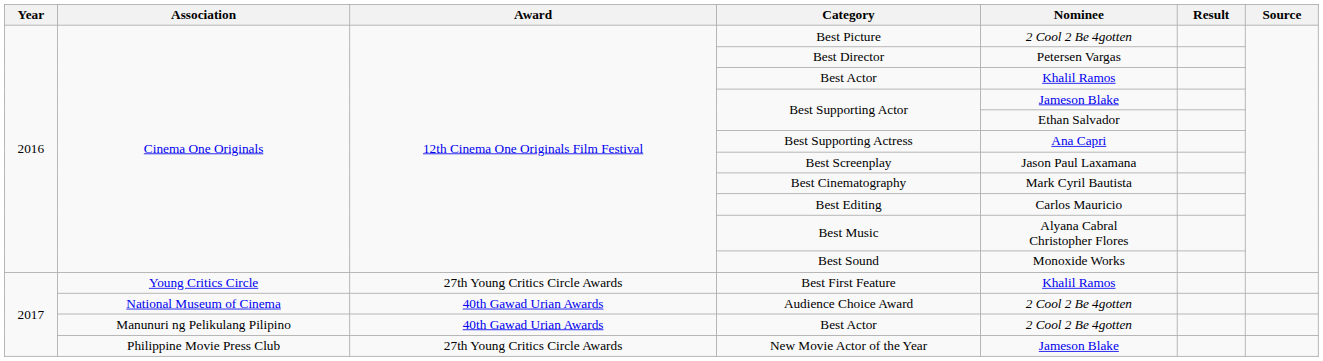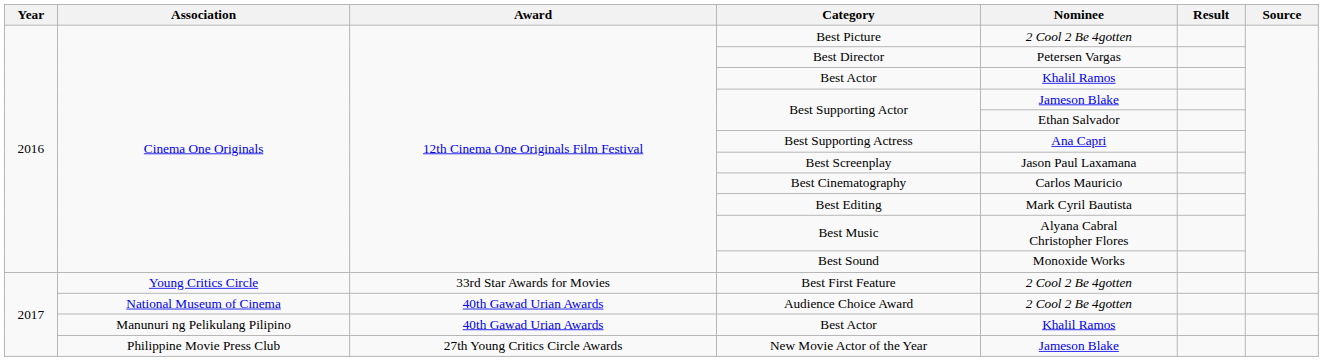 <table class="wikitable" style="text-align:center; font-size:100%; line-height:18px;"  width="100%">
 <tr>
 <th>Year</th>
 <th>Association</th>
 <th>Award</th>
 <th>Category</th>
 <th>Nominee</th>
 <th>Result</th>
 <th>Source</th>
 </tr>
 <tr>
 <td rowspan="11">2016</td>
 <td rowspan="11"><a href='#'>Cinema One Originals</a></td>
 <td rowspan="11"><a href='#'>12th Cinema One Originals Film Festival</a></td>
 <td>Best Picture</td>
 <td><em>2 Cool 2 Be 4gotten</em></td>
 <td></td>
 <td rowspan="11"></td>
 </tr>
 <tr>
 <td>Best Director</td>
 <td>Petersen Vargas</td>
 <td></td>
 </tr>
 <tr>
 <td>Best Actor</td>
 <td><a href='#'>Khalil Ramos</a></td>
 <td></td>
 </tr>
 <tr>
 <td rowspan="2">Best Supporting Actor</td>
 <td><a href='#'>Jameson Blake</a></td>
 <td></td>
 </tr>
 <tr>
 <td>Ethan Salvador</td>
 <td></td>
 </tr>
 <tr>
 <td>Best Supporting Actress</td>
 <td><a href='#'>Ana Capri</a></td>
 <td></td>
 </tr>
 <tr>
 <td>Best Screenplay</td>
 <td>Jason Paul Laxamana</td>
 <td></td>
 </tr>
 <tr>
 <td>Best Cinematography</td>
-<td>Mark Cyril Bautista</td>
+<td>Carlos Mauricio</td>
 <td></td>
 </tr>
 <tr>
 <td>Best Editing</td>
-<td>Carlos Mauricio</td>
+<td>Mark Cyril Bautista</td>
 <td></td>
 </tr>
 <tr>
 <td>Best Music</td>
 <td>Alyana Cabral<br>Christopher Flores</td>
 <td></td>
 </tr>
 <tr>
 <td>Best Sound</td>
 <td>Monoxide Works</td>
 <td></td>
 </tr>
 <tr>
 <td rowspan="4">2017</td>
 <td><a href='#'>Young Critics Circle</a></td>
-<td>27th Young Critics Circle Awards</td>
+<td>33rd Star Awards for Movies</td>
 <td>Best First Feature</td>
-<td><a href='#'>Khalil Ramos</a></td>
+<td><em>2 Cool 2 Be 4gotten</em></td>
 <td></td>
 <td></td>
 </tr>
 <tr>
 <td><a href='#'>National Museum of Cinema</a></td>
 <td><a href='#'>40th Gawad Urian Awards</a></td>
 <td>Audience Choice Award</td>
 <td><em>2 Cool 2 Be 4gotten</em></td>
 <td></td>
 <td></td>
 </tr>
 <tr>
 <td>Manunuri ng Pelikulang Pilipino</td>
 <td><a href='#'>40th Gawad Urian Awards</a></td>
 <td>Best Actor</td>
-<td><em>2 Cool 2 Be 4gotten</em></td>
+<td><a href='#'>Khalil Ramos</a></td>
 <td></td>
 <td></td>
 </tr>
 <tr>
 <td>Philippine Movie Press Club</td>
 <td>27th Young Critics Circle Awards</td>
 <td>New Movie Actor of the Year</td>
 <td><a href='#'>Jameson Blake</a></td>
 <td></td>
 <td></td>
 </tr>
 </table>
